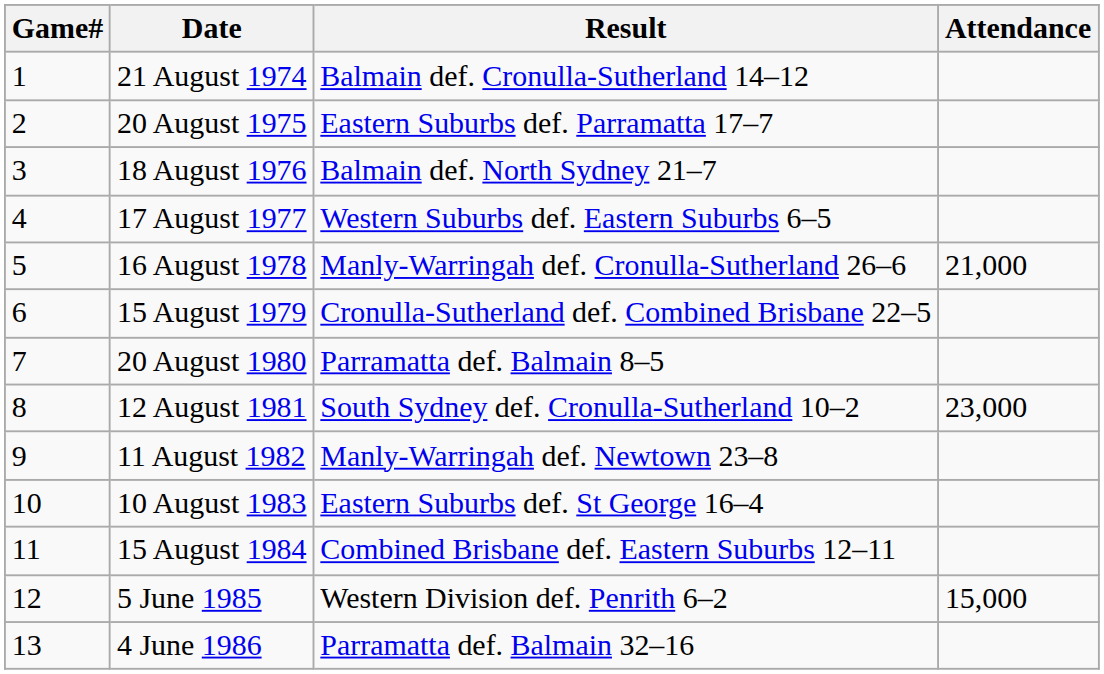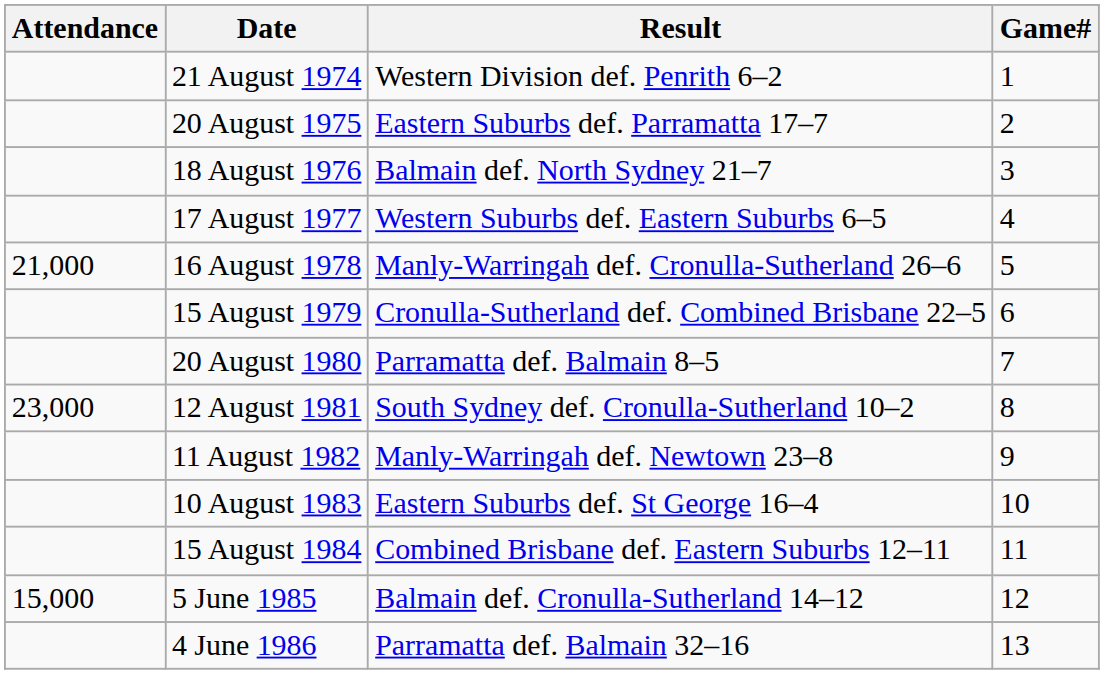 <table class="wikitable">
 <tr>
-<th>Game#</th>
+<th>Attendance</th>
 <th>Date</th>
 <th>Result</th>
-<th>Attendance</th>
+<th>Game#</th>
 </tr>
 <tr>
+<td></td>
+<td>21 August <a href='#'>1974</a></td>
+<td> Western Division def.  <a href='#'>Penrith</a> 6–2</td>
 <td>1</td>
-<td>21 August <a href='#'>1974</a></td>
-<td> <a href='#'>Balmain</a> def.  <a href='#'>Cronulla-Sutherland</a> 14–12</td>
-<td></td>
 </tr>
 <tr>
-<td>2</td>
+<td></td>
 <td>20 August <a href='#'>1975</a></td>
 <td> <a href='#'>Eastern Suburbs</a> def.  <a href='#'>Parramatta</a> 17–7</td>
-<td></td>
+<td>2</td>
 </tr>
 <tr>
-<td>3</td>
+<td></td>
 <td>18 August <a href='#'>1976</a></td>
 <td> <a href='#'>Balmain</a> def.  <a href='#'>North Sydney</a> 21–7</td>
-<td></td>
+<td>3</td>
 </tr>
 <tr>
-<td>4</td>
+<td></td>
 <td>17 August <a href='#'>1977</a></td>
 <td> <a href='#'>Western Suburbs</a> def.  <a href='#'>Eastern Suburbs</a> 6–5</td>
-<td></td>
+<td>4</td>
 </tr>
 <tr>
-<td>5</td>
+<td>21,000</td>
 <td>16 August <a href='#'>1978</a></td>
 <td> <a href='#'>Manly-Warringah</a> def.  <a href='#'>Cronulla-Sutherland</a> 26–6</td>
-<td>21,000</td>
+<td>5</td>
 </tr>
 <tr>
-<td>6</td>
+<td></td>
 <td>15 August <a href='#'>1979</a></td>
 <td> <a href='#'>Cronulla-Sutherland</a> def.  <a href='#'>Combined Brisbane</a> 22–5</td>
-<td></td>
+<td>6</td>
 </tr>
 <tr>
-<td>7</td>
+<td></td>
 <td>20 August <a href='#'>1980</a></td>
 <td> <a href='#'>Parramatta</a> def.  <a href='#'>Balmain</a> 8–5</td>
-<td></td>
+<td>7</td>
 </tr>
 <tr>
-<td>8</td>
+<td>23,000</td>
 <td>12 August <a href='#'>1981</a></td>
 <td> <a href='#'>South Sydney</a> def.  <a href='#'>Cronulla-Sutherland</a> 10–2</td>
-<td>23,000</td>
+<td>8</td>
 </tr>
 <tr>
-<td>9</td>
+<td></td>
 <td>11 August <a href='#'>1982</a></td>
 <td> <a href='#'>Manly-Warringah</a> def.  <a href='#'>Newtown</a> 23–8</td>
-<td></td>
+<td>9</td>
 </tr>
 <tr>
-<td>10</td>
+<td></td>
 <td>10 August <a href='#'>1983</a></td>
 <td> <a href='#'>Eastern Suburbs</a> def.  <a href='#'>St George</a> 16–4</td>
-<td></td>
+<td>10</td>
 </tr>
 <tr>
-<td>11</td>
+<td></td>
 <td>15 August <a href='#'>1984</a></td>
 <td> <a href='#'>Combined Brisbane</a> def.  <a href='#'>Eastern Suburbs</a> 12–11</td>
-<td></td>
+<td>11</td>
 </tr>
 <tr>
+<td>15,000</td>
+<td>5 June <a href='#'>1985</a></td>
+<td> <a href='#'>Balmain</a> def.  <a href='#'>Cronulla-Sutherland</a> 14–12</td>
 <td>12</td>
-<td>5 June <a href='#'>1985</a></td>
-<td> Western Division def.  <a href='#'>Penrith</a> 6–2</td>
-<td>15,000</td>
 </tr>
 <tr>
-<td>13</td>
+<td></td>
 <td>4 June <a href='#'>1986</a></td>
 <td> <a href='#'>Parramatta</a> def.  <a href='#'>Balmain</a> 32–16</td>
-<td></td>
+<td>13</td>
 </tr>
 </table>
